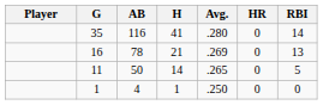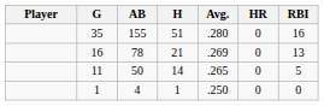 <table class="wikitable sortable">
 <tr>
 <th bgcolor="#DDDDFF" width="16%">Player</th>
 <th bgcolor="#DDDDFF" width="9%">G</th>
 <th bgcolor="#DDDDFF" width="9%">AB</th>
 <th bgcolor="#DDDDFF" width="9%">H</th>
 <th bgcolor="#DDDDFF" width="9%">Avg.</th>
 <th bgcolor="#DDDDFF" width="9%">HR</th>
 <th bgcolor="#DDDDFF" width="9%">RBI</th>
 </tr>
 <tr align="center">
 <td></td>
 <td>35</td>
-<td>116</td>
-<td>41</td>
+<td>155</td>
+<td>51</td>
 <td>.280</td>
 <td>0</td>
-<td>14</td>
+<td>16</td>
 </tr>
 <tr align="center">
 <td></td>
 <td>16</td>
 <td>78</td>
 <td>21</td>
 <td>.269</td>
 <td>0</td>
 <td>13</td>
 </tr>
 <tr align="center">
 <td></td>
 <td>11</td>
 <td>50</td>
 <td>14</td>
 <td>.265</td>
 <td>0</td>
 <td>5</td>
 </tr>
 <tr align="center">
 <td></td>
 <td>1</td>
 <td>4</td>
 <td>1</td>
 <td>.250</td>
 <td>0</td>
 <td>0</td>
 </tr>
 </table>
